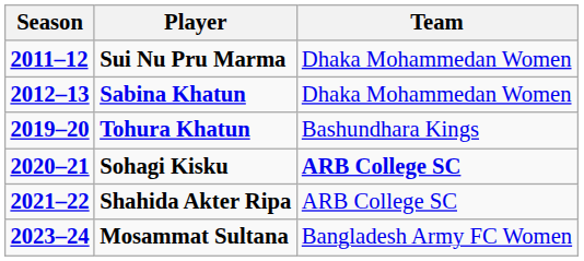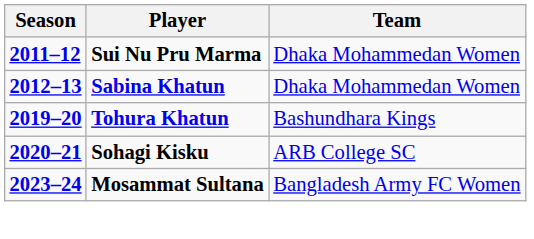 <table class="wikitable sortable">
 <tr>
 <th>Season</th>
 <th>Player</th>
 <th>Team</th>
 </tr>
 <tr>
 <td><strong><a href='#'>2011–12</a></strong></td>
 <td> <strong>Sui Nu Pru Marma</strong></td>
 <td><a href='#'>Dhaka Mohammedan Women</a></td>
 </tr>
 <tr>
 <td><strong><a href='#'>2012–13</a></strong></td>
 <td> <strong><a href='#'>Sabina Khatun</a></strong></td>
 <td><a href='#'>Dhaka Mohammedan Women</a></td>
 </tr>
 <tr>
 <td><strong><a href='#'>2019–20</a></strong></td>
 <td> <strong><a href='#'>Tohura Khatun</a></strong></td>
 <td><a href='#'>Bashundhara Kings</a></td>
 </tr>
 <tr>
 <td><strong><a href='#'>2020–21</a></strong></td>
 <td> <strong>Sohagi Kisku</strong></td>
-<td><strong><a href='#'>ARB College SC</a></strong></td>
-</tr>
-<tr>
-<td><strong><a href='#'>2021–22</a></strong></td>
-<td> <strong>Shahida Akter Ripa</strong></td>
 <td><a href='#'>ARB College SC</a></td>
 </tr>
 <tr>
 <td><strong><a href='#'>2023–24</a></strong></td>
 <td> <strong>Mosammat Sultana</strong></td>
 <td><a href='#'>Bangladesh Army FC Women</a></td>
 </tr>
 </table>
